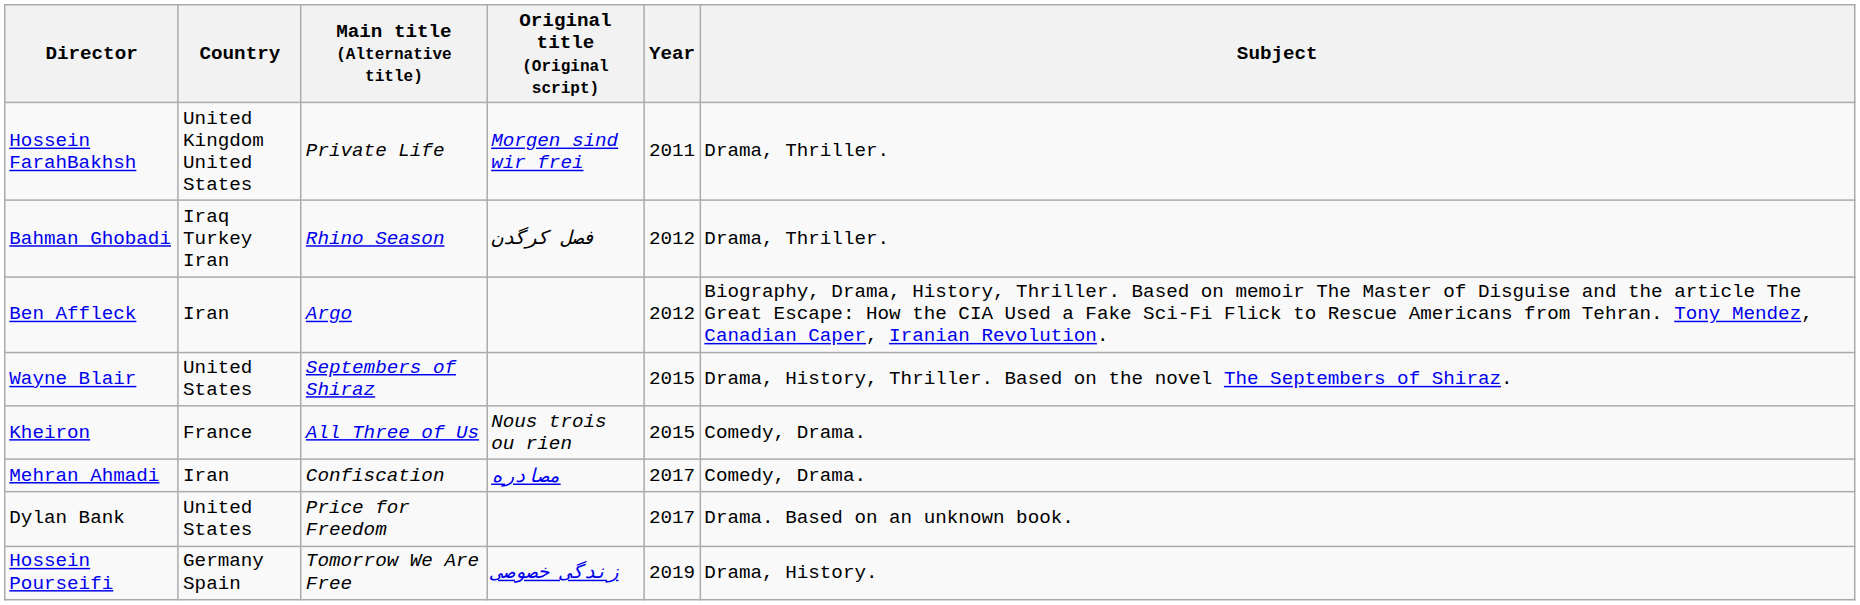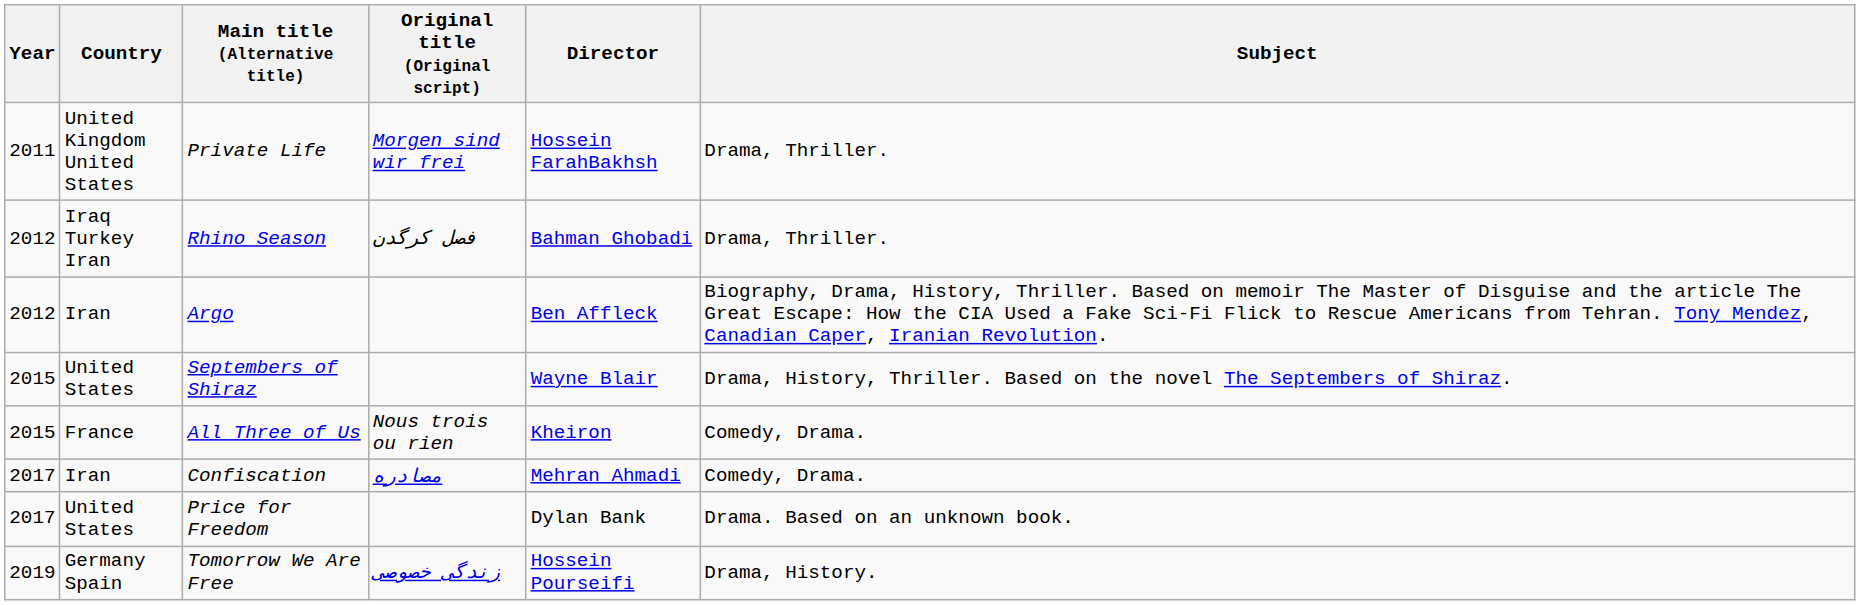 <table class="wikitable sortable">
 <tr>
-<th>Director</th>
+<th>Year</th>
 <th>Country</th>
 <th class="unsortable">Main title<br><small>(Alternative title)</small></th>
 <th class="unsortable">Original title<br><small>(Original script)</small></th>
-<th>Year</th>
+<th>Director</th>
 <th class="unsortable">Subject</th>
 </tr>
 <tr>
-<td><a href='#'>Hossein FarahBakhsh</a></td>
+<td>2011</td>
 <td>United Kingdom<br>United States</td>
 <td><em>Private Life</em></td>
 <td><em><a href='#'>Morgen sind wir frei</a></em></td>
-<td>2011</td>
+<td><a href='#'>Hossein FarahBakhsh</a></td>
 <td>Drama, Thriller.</td>
 </tr>
 <tr>
-<td><a href='#'>Bahman Ghobadi</a></td>
+<td>2012</td>
 <td>Iraq<br>Turkey<br>Iran</td>
 <td><em><a href='#'>Rhino Season</a></em></td>
 <td><em>فصل کرگدن</em></td>
-<td>2012</td>
+<td><a href='#'>Bahman Ghobadi</a></td>
 <td>Drama, Thriller.</td>
 </tr>
 <tr>
-<td><a href='#'>Ben Affleck</a></td>
+<td>2012</td>
 <td>Iran</td>
 <td><em><a href='#'>Argo</a></em></td>
 <td></td>
-<td>2012</td>
+<td><a href='#'>Ben Affleck</a></td>
 <td>Biography, Drama, History, Thriller. Based on memoir The Master of Disguise and the article The Great Escape: How the CIA Used a Fake Sci-Fi Flick to Rescue Americans from Tehran. <a href='#'>Tony Mendez</a>, <a href='#'>Canadian Caper</a>, <a href='#'>Iranian Revolution</a>.</td>
 </tr>
 <tr>
-<td><a href='#'>Wayne Blair</a></td>
+<td>2015</td>
 <td>United States</td>
 <td><em><a href='#'>Septembers of Shiraz</a></em></td>
 <td></td>
-<td>2015</td>
+<td><a href='#'>Wayne Blair</a></td>
 <td>Drama, History, Thriller. Based on the novel <a href='#'>The Septembers of Shiraz</a>.</td>
 </tr>
 <tr>
-<td><a href='#'>Kheiron</a></td>
+<td>2015</td>
 <td>France</td>
 <td><em><a href='#'>All Three of Us</a></em></td>
 <td><em>Nous trois ou rien</em></td>
-<td>2015</td>
+<td><a href='#'>Kheiron</a></td>
 <td>Comedy, Drama.</td>
 </tr>
 <tr>
-<td><a href='#'>Mehran Ahmadi</a></td>
+<td>2017</td>
 <td>Iran</td>
 <td><em>Confiscation</em></td>
 <td><em><a href='#'>مصادره</a></em></td>
-<td>2017</td>
+<td><a href='#'>Mehran Ahmadi</a></td>
 <td>Comedy, Drama.</td>
 </tr>
 <tr>
-<td>Dylan Bank</td>
+<td>2017</td>
 <td>United States</td>
 <td><em>Price for Freedom</em></td>
 <td></td>
-<td>2017</td>
+<td>Dylan Bank</td>
 <td>Drama. Based on an unknown book.</td>
 </tr>
 <tr>
-<td><a href='#'>Hossein Pourseifi</a></td>
+<td>2019</td>
 <td>Germany<br>Spain</td>
 <td><em>Tomorrow We Are Free</em></td>
 <td><em><a href='#'>زندگی خصوصی</a></em></td>
-<td>2019</td>
+<td><a href='#'>Hossein Pourseifi</a></td>
 <td>Drama, History.</td>
 </tr>
 </table>
